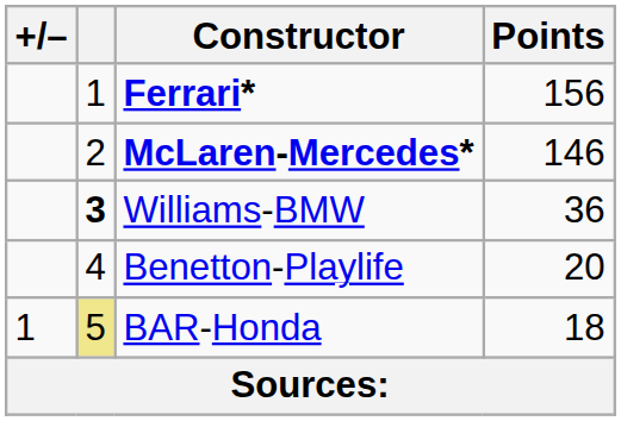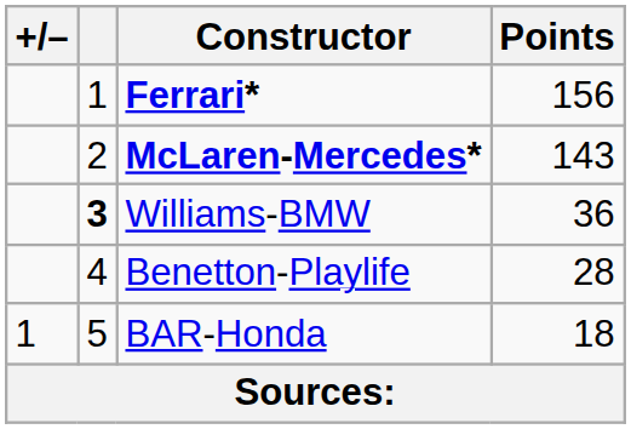 <table class="wikitable" style="font-size: 85%;">
 <tr>
 <th scope="col">+/–</th>
 <th scope="col"></th>
 <th scope="col">Constructor</th>
 <th scope="col">Points</th>
 </tr>
 <tr>
 <td align="left"></td>
 <td align="center">1</td>
 <td> <strong><a href='#'>Ferrari</a>*</strong></td>
 <td align="right">156</td>
 </tr>
 <tr>
 <td align="left"></td>
 <td align="center">2</td>
 <td> <strong><a href='#'>McLaren</a>-<a href='#'>Mercedes</a>*</strong></td>
-<td align="right">146 </td>
+<td align="right">143 </td>
 </tr>
 <tr>
 <td align="left"></td>
 <td align="center"><strong>3</strong></td>
 <td> <a href='#'>Williams</a>-<a href='#'>BMW</a></td>
 <td align="right">36</td>
 </tr>
 <tr>
 <td align="left"></td>
 <td align="center">4</td>
 <td> <a href='#'>Benetton</a>-<a href='#'>Playlife</a></td>
-<td align="right">20</td>
+<td align="right">28</td>
 </tr>
 <tr>
 <td align="left"> 1</td>
-<td align="center" style="background: khaki;">5</td>
+<td align="center">5</td>
 <td> <a href='#'>BAR</a>-<a href='#'>Honda</a></td>
 <td align="right">18</td>
 </tr>
 <tr>
 <th colspan=4>Sources:</th>
 </tr>
 </table>
